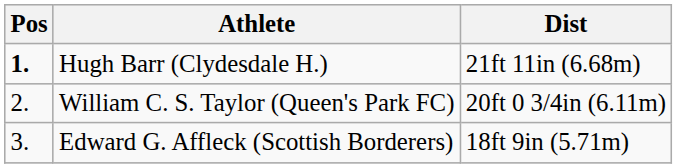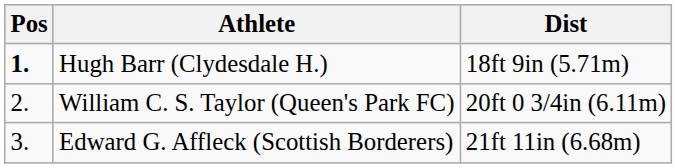 <table class="wikitable">
 <tr>
 <th>Pos</th>
 <th>Athlete</th>
 <th>Dist</th>
 </tr>
 <tr>
 <td><strong>1.</strong></td>
 <td>Hugh Barr (Clydesdale H.)</td>
-<td>21ft 11in (6.68m)</td>
+<td>18ft 9in (5.71m)</td>
 </tr>
 <tr>
 <td>2.</td>
 <td>William C. S. Taylor (Queen's Park FC)</td>
 <td>20ft 0 3/4in (6.11m)</td>
 </tr>
 <tr>
 <td>3.</td>
 <td>Edward G. Affleck (Scottish Borderers)</td>
-<td>18ft 9in (5.71m)</td>
+<td>21ft 11in (6.68m)</td>
 </tr>
 </table>
